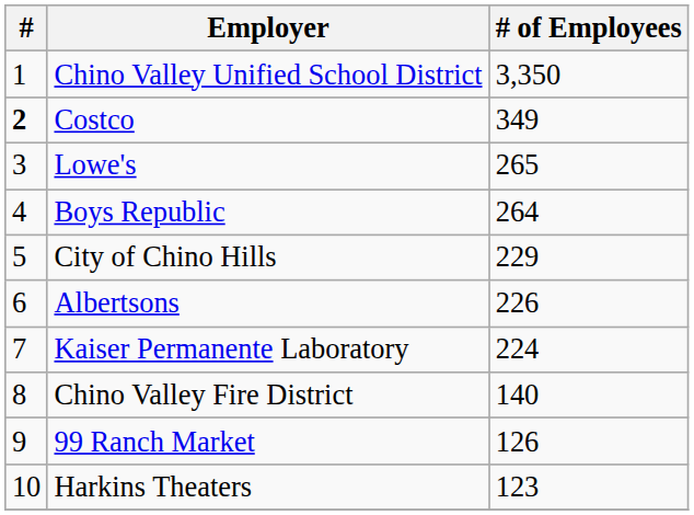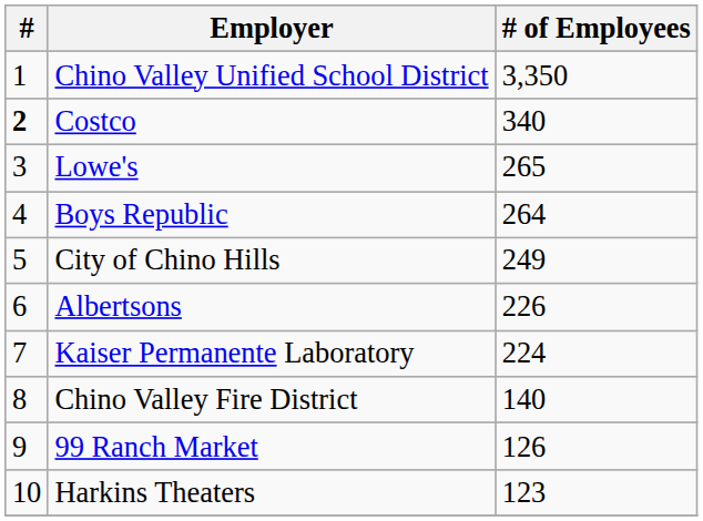 <table class="wikitable sortable" border="1">
 <tr>
 <th>#</th>
 <th>Employer</th>
 <th># of Employees</th>
 </tr>
 <tr>
 <td>1</td>
 <td><a href='#'>Chino Valley Unified School District</a></td>
 <td>3,350</td>
 </tr>
 <tr>
 <td><strong>2</strong></td>
 <td><a href='#'>Costco</a></td>
-<td>349</td>
+<td>340</td>
 </tr>
 <tr>
 <td>3</td>
 <td><a href='#'>Lowe's</a></td>
 <td>265</td>
 </tr>
 <tr>
 <td>4</td>
 <td><a href='#'>Boys Republic</a></td>
 <td>264</td>
 </tr>
 <tr>
 <td>5</td>
 <td>City of Chino Hills</td>
-<td>229</td>
+<td>249</td>
 </tr>
 <tr>
 <td>6</td>
 <td><a href='#'>Albertsons</a></td>
 <td>226</td>
 </tr>
 <tr>
 <td>7</td>
 <td><a href='#'>Kaiser Permanente</a> Laboratory</td>
 <td>224</td>
 </tr>
 <tr>
 <td>8</td>
 <td>Chino Valley Fire District</td>
 <td>140</td>
 </tr>
 <tr>
 <td>9</td>
 <td><a href='#'>99 Ranch Market</a></td>
 <td>126</td>
 </tr>
 <tr>
 <td>10</td>
 <td>Harkins Theaters</td>
 <td>123</td>
 </tr>
 <tr>
 </tr>
 </table>
